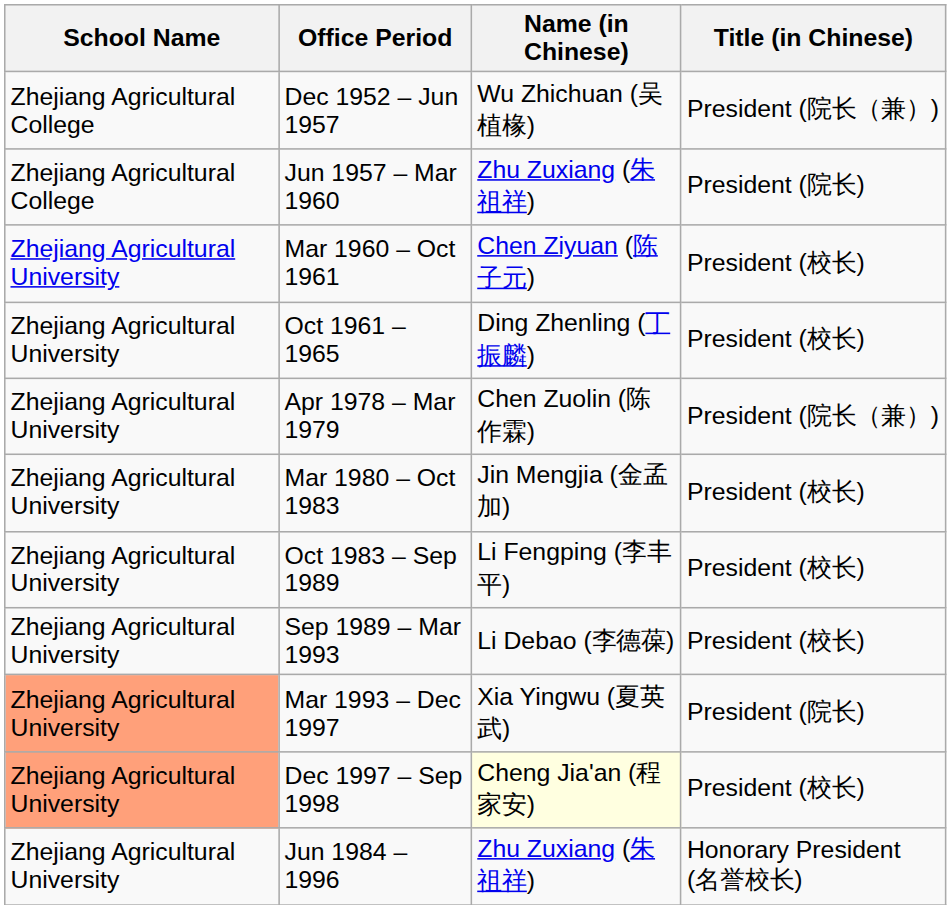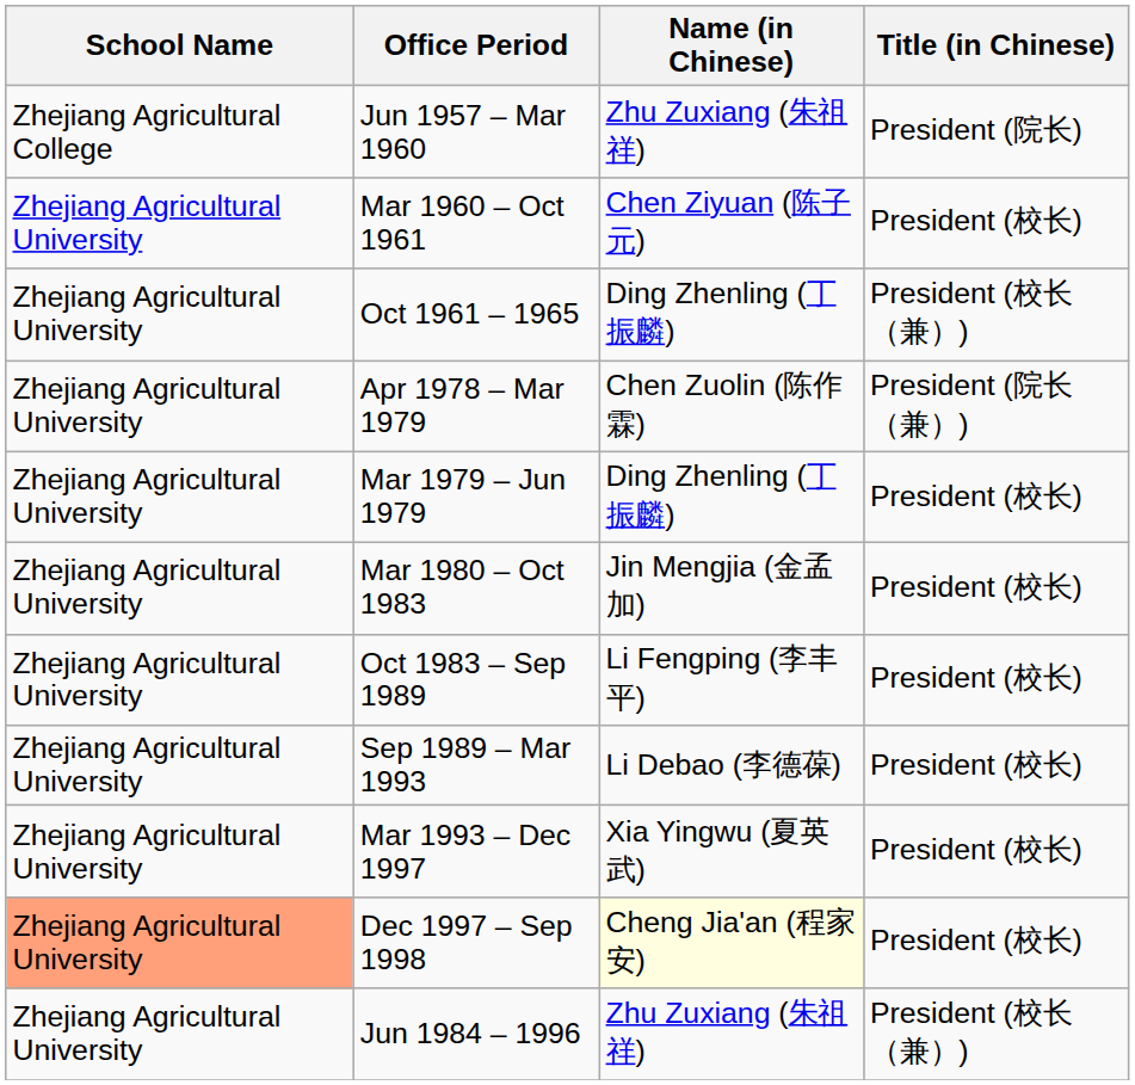 <table class="wikitable">
 <tr>
 <th>School Name</th>
 <th>Office Period</th>
 <th>Name (in Chinese)</th>
 <th>Title (in Chinese)</th>
-</tr>
-<tr>
-<td>Zhejiang Agricultural College</td>
-<td>Dec 1952 – Jun 1957</td>
-<td>Wu Zhichuan (吴植椽)</td>
-<td>President (院长（兼）)</td>
 </tr>
 <tr>
 <td>Zhejiang Agricultural College</td>
 <td>Jun 1957 – Mar 1960</td>
 <td><a href='#'>Zhu Zuxiang</a> (<a href='#'>朱祖祥</a>)</td>
 <td>President (院长)</td>
 </tr>
 <tr>
 <td><a href='#'>Zhejiang Agricultural University</a></td>
 <td>Mar 1960 – Oct 1961</td>
 <td><a href='#'>Chen Ziyuan</a> (<a href='#'>陈子元</a>)</td>
 <td>President (校长)</td>
 </tr>
 <tr>
 <td>Zhejiang Agricultural University</td>
 <td>Oct 1961 – 1965</td>
 <td>Ding Zhenling (<a href='#'>丁振麟</a>)</td>
-<td>President (校长)</td>
+<td>President (校长（兼）)</td>
 </tr>
 <tr>
 <td>Zhejiang Agricultural University</td>
 <td>Apr 1978 – Mar 1979</td>
 <td>Chen Zuolin (陈作霖)</td>
 <td>President (院长（兼）)</td>
+</tr>
+<tr>
+<td>Zhejiang Agricultural University</td>
+<td>Mar 1979 – Jun 1979</td>
+<td>Ding Zhenling (<a href='#'>丁振麟</a>)</td>
+<td>President (校长)</td>
 </tr>
 <tr>
 <td>Zhejiang Agricultural University</td>
 <td>Mar 1980 – Oct 1983</td>
 <td>Jin Mengjia (金孟加)</td>
 <td>President (校长)</td>
 </tr>
 <tr>
 <td>Zhejiang Agricultural University</td>
 <td>Oct 1983 – Sep 1989</td>
 <td>Li Fengping (李丰平)</td>
 <td>President (校长)</td>
 </tr>
 <tr>
 <td>Zhejiang Agricultural University</td>
 <td>Sep 1989 – Mar 1993</td>
 <td>Li Debao (李德葆)</td>
 <td>President (校长)</td>
 </tr>
 <tr>
-<td style="background: lightsalmon;">Zhejiang Agricultural University</td>
+<td>Zhejiang Agricultural University</td>
 <td>Mar 1993 – Dec 1997</td>
 <td>Xia Yingwu (夏英武)</td>
-<td>President (院长)</td>
+<td>President (校长)</td>
 </tr>
 <tr>
 <td style="background: lightsalmon;">Zhejiang Agricultural University</td>
 <td>Dec 1997 – Sep 1998</td>
 <td style="background: lightyellow;">Cheng Jia'an (程家安)</td>
 <td>President (校长)</td>
 </tr>
 <tr>
 <td>Zhejiang Agricultural University</td>
 <td>Jun 1984 – 1996</td>
 <td><a href='#'>Zhu Zuxiang</a> (<a href='#'>朱祖祥</a>)</td>
-<td>Honorary President (名誉校长)</td>
+<td>President (校长（兼）)</td>
 </tr>
 <tr>
 </tr>
 </table>
